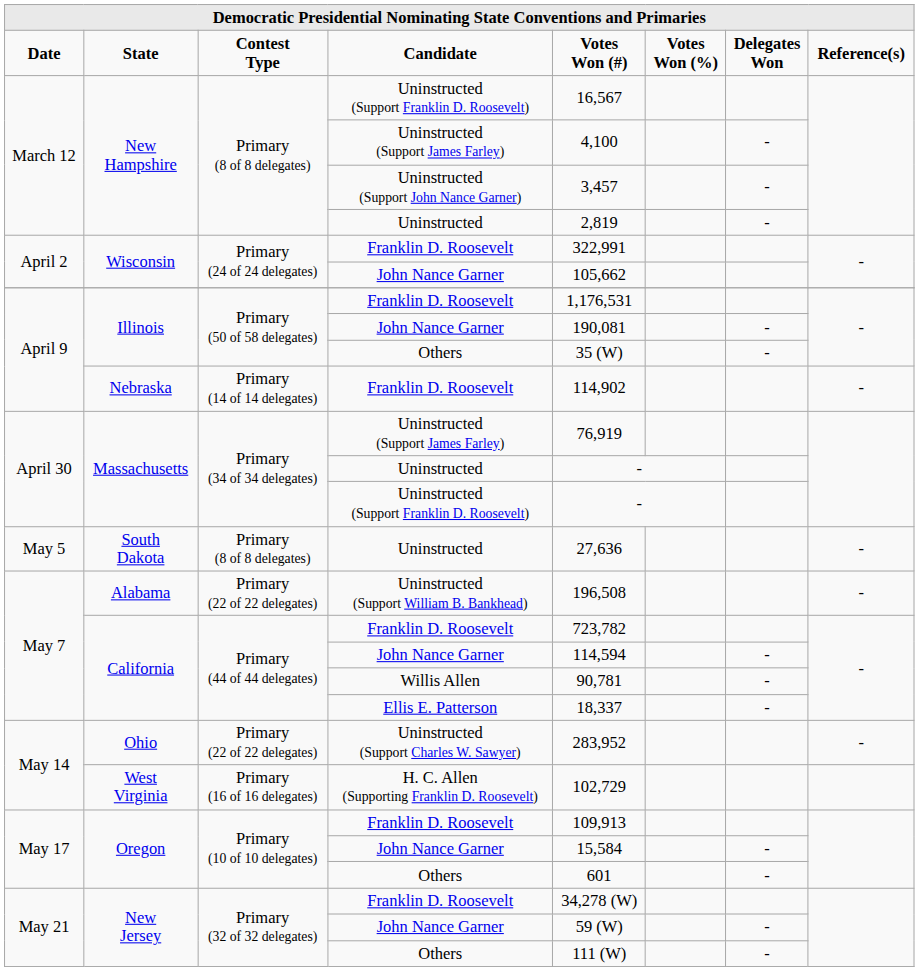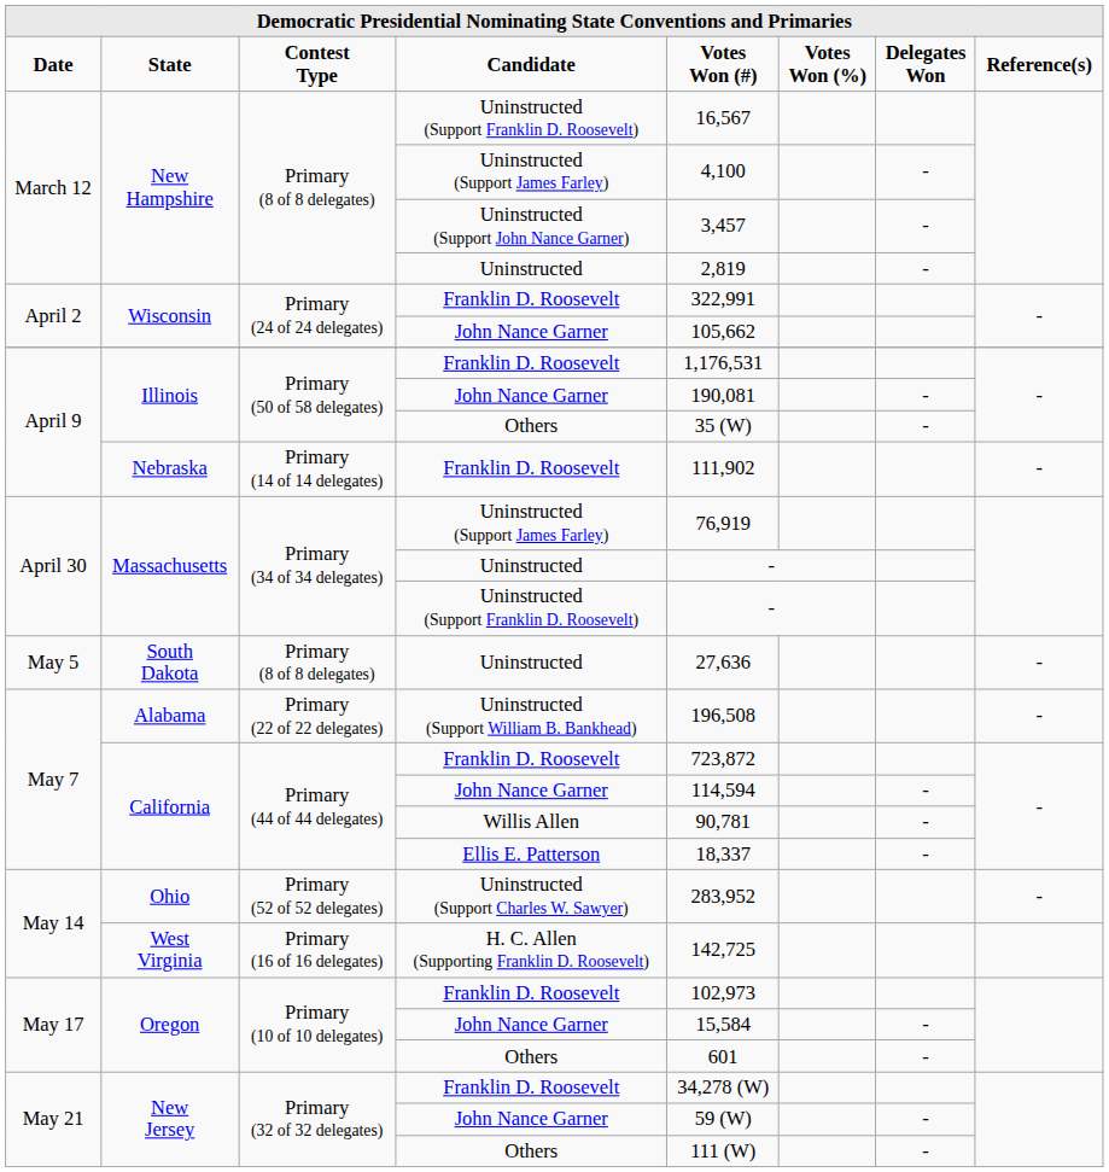 <table class="wikitable" style="text-align:center; width:100%;">
 <tr style="text-align:center; background:#e9e9e9;">
 <td colspan= 8><strong>Democratic Presidential Nominating State Conventions and Primaries</strong></td>
 </tr>
 <tr>
 <td><strong>Date</strong></td>
 <td><strong>State</strong></td>
 <td><strong>Contest<br>Type</strong></td>
 <td><strong>Candidate</strong></td>
 <td><strong>Votes <br>Won (#)</strong></td>
 <td><strong>Votes <br>Won (%)</strong></td>
 <td><strong>Delegates <br>Won</strong></td>
 <td><strong>Reference(s)</strong></td>
 </tr>
 <tr>
 <td rowspan=4>March 12</td>
 <td rowspan=4><a href='#'>New<br>Hampshire</a></td>
 <td rowspan=4>Primary<br><small>(8 of 8 delegates)</small></td>
 <td>Uninstructed<br><small>(Support <a href='#'>Franklin D. Roosevelt</a>)</small></td>
 <td>16,567</td>
 <td></td>
 <td></td>
 <td rowspan=4></td>
 </tr>
 <tr>
 <td>Uninstructed<br><small>(Support <a href='#'>James Farley</a>)</small></td>
 <td>4,100</td>
 <td></td>
 <td>-</td>
 </tr>
 <tr>
 <td>Uninstructed<br><small>(Support <a href='#'>John Nance Garner</a>)</small></td>
 <td>3,457</td>
 <td></td>
 <td>-</td>
 </tr>
 <tr>
 <td>Uninstructed</td>
 <td>2,819</td>
 <td></td>
 <td>-</td>
 </tr>
 <tr>
 <td rowspan=2>April 2</td>
 <td rowspan=2><a href='#'>Wisconsin</a></td>
 <td rowspan=2>Primary<br><small>(24 of 24 delegates)</small></td>
 <td><a href='#'>Franklin D. Roosevelt</a></td>
 <td>322,991</td>
 <td></td>
 <td></td>
 <td rowspan=2>-</td>
 </tr>
 <tr>
 <td><a href='#'>John Nance Garner</a></td>
 <td>105,662</td>
 <td></td>
 <td></td>
 </tr>
 <tr>
 </tr>
 <tr>
 <td rowspan=4>April 9</td>
 <td rowspan=3><a href='#'>Illinois</a></td>
 <td rowspan=3>Primary<br><small>(50 of 58 delegates)</small></td>
 <td><a href='#'>Franklin D. Roosevelt</a></td>
 <td>1,176,531</td>
 <td></td>
 <td></td>
 <td rowspan=3>-</td>
 </tr>
 <tr>
 <td><a href='#'>John Nance Garner</a></td>
 <td>190,081</td>
 <td></td>
 <td>-</td>
 </tr>
 <tr>
 <td>Others</td>
 <td>35 (W)</td>
 <td></td>
 <td>-</td>
 </tr>
 <tr>
 <td><a href='#'>Nebraska</a></td>
 <td>Primary<br><small>(14 of 14 delegates)</small></td>
 <td><a href='#'>Franklin D. Roosevelt</a></td>
-<td>114,902</td>
+<td>111,902</td>
 <td></td>
 <td></td>
 <td>-</td>
 </tr>
 <tr>
 <td rowspan=3>April 30</td>
 <td rowspan=3><a href='#'>Massachusetts</a></td>
 <td rowspan=3>Primary<br><small>(34 of 34 delegates)</small></td>
 <td>Uninstructed<br><small>(Support <a href='#'>James Farley</a>)</small></td>
 <td>76,919</td>
 <td></td>
 <td></td>
 <td rowspan=3></td>
 </tr>
 <tr>
 <td>Uninstructed</td>
 <td colspan=2>-</td>
 <td></td>
 </tr>
 <tr>
 <td>Uninstructed<br><small>(Support <a href='#'>Franklin D. Roosevelt</a>)</small></td>
 <td colspan=2>-</td>
 <td></td>
 </tr>
 <tr>
 <td>May 5</td>
 <td><a href='#'>South<br>Dakota</a></td>
 <td>Primary<br><small>(8 of 8 delegates)</small></td>
 <td>Uninstructed</td>
 <td>27,636</td>
 <td></td>
 <td></td>
 <td>-</td>
 </tr>
 <tr>
 <td rowspan=5>May 7</td>
 <td><a href='#'>Alabama</a></td>
 <td>Primary<br><small>(22 of 22 delegates)</small></td>
 <td>Uninstructed<br><small>(Support <a href='#'>William B. Bankhead</a>)</small></td>
 <td>196,508</td>
 <td></td>
 <td></td>
 <td>-</td>
 </tr>
 <tr>
 <td rowspan=4><a href='#'>California</a></td>
 <td rowspan=4>Primary<br><small>(44 of 44 delegates)</small></td>
 <td><a href='#'>Franklin D. Roosevelt</a></td>
-<td>723,782</td>
+<td>723,872</td>
 <td></td>
 <td></td>
 <td rowspan=4>-</td>
 </tr>
 <tr>
 <td><a href='#'>John Nance Garner</a></td>
 <td>114,594</td>
 <td></td>
 <td>-</td>
 </tr>
 <tr>
 <td>Willis Allen</td>
 <td>90,781</td>
 <td></td>
 <td>-</td>
 </tr>
 <tr>
 <td><a href='#'>Ellis E. Patterson</a></td>
 <td>18,337</td>
 <td></td>
 <td>-</td>
 </tr>
 <tr>
 <td rowspan=2>May 14</td>
 <td><a href='#'>Ohio</a></td>
-<td>Primary<br><small>(22 of 22 delegates)</small></td>
+<td>Primary<br><small>(52 of 52 delegates)</small></td>
 <td>Uninstructed<br><small>(Support <a href='#'>Charles W. Sawyer</a>)</small></td>
 <td>283,952</td>
 <td></td>
 <td></td>
 <td>-</td>
 </tr>
 <tr>
 <td><a href='#'>West<br>Virginia</a></td>
 <td>Primary<br><small>(16 of 16 delegates)</small></td>
 <td>H. C. Allen<br><small>(Supporting <a href='#'>Franklin D. Roosevelt</a>)</small></td>
-<td>102,729</td>
+<td>142,725</td>
 <td></td>
 <td></td>
 <td></td>
 </tr>
 <tr>
 <td rowspan=3>May 17</td>
 <td rowspan=3><a href='#'>Oregon</a></td>
 <td rowspan=3>Primary<br><small>(10 of 10 delegates)</small></td>
 <td><a href='#'>Franklin D. Roosevelt</a></td>
-<td>109,913</td>
+<td>102,973</td>
 <td></td>
 <td></td>
 <td rowspan=3></td>
 </tr>
 <tr>
 <td><a href='#'>John Nance Garner</a></td>
 <td>15,584</td>
 <td></td>
 <td>-</td>
 </tr>
 <tr>
 <td>Others</td>
 <td>601</td>
 <td></td>
 <td>-</td>
 </tr>
 <tr>
 <td rowspan=3>May 21</td>
 <td rowspan=3><a href='#'>New<br>Jersey</a></td>
 <td rowspan=3>Primary<br><small>(32 of 32 delegates)</small></td>
 <td><a href='#'>Franklin D. Roosevelt</a></td>
 <td>34,278 (W)</td>
 <td></td>
 <td></td>
 <td rowspan=3></td>
 </tr>
 <tr>
 <td><a href='#'>John Nance Garner</a></td>
 <td>59 (W)</td>
 <td></td>
 <td>-</td>
 </tr>
 <tr>
 <td>Others</td>
 <td>111 (W)</td>
 <td></td>
 <td>-</td>
 </tr>
 </table>
